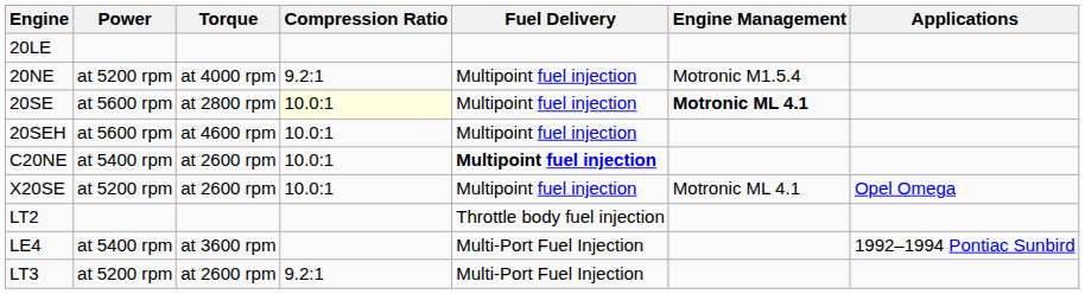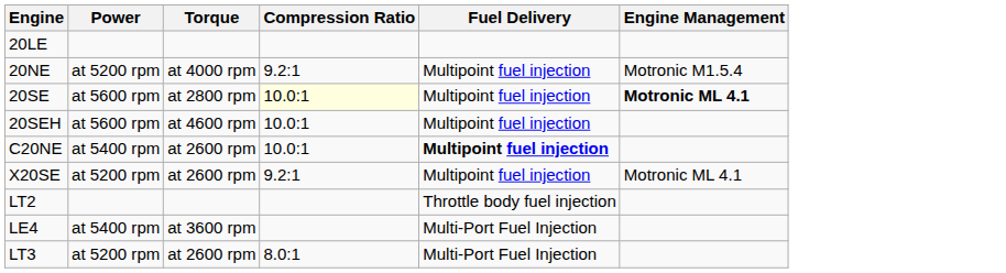 <table class="wikitable">
 <tr>
 <th>Engine</th>
 <th>Power</th>
 <th>Torque</th>
 <th>Compression Ratio</th>
 <th>Fuel Delivery</th>
 <th>Engine Management</th>
-<th>Applications</th>
 </tr>
 <tr>
 <td>20LE</td>
-<td></td>
 <td></td>
 <td></td>
 <td></td>
 <td></td>
 <td></td>
 </tr>
 <tr>
 <td>20NE</td>
 <td> at 5200 rpm</td>
 <td> at 4000 rpm</td>
 <td>9.2:1</td>
 <td>Multipoint <a href='#'>fuel injection</a></td>
 <td>Motronic M1.5.4</td>
-<td></td>
 </tr>
 <tr>
 <td>20SE</td>
 <td> at 5600 rpm</td>
 <td> at 2800 rpm</td>
 <td style="background: lightyellow;">10.0:1</td>
 <td>Multipoint <a href='#'>fuel injection</a></td>
 <td><strong>Motronic ML 4.1</strong></td>
-<td></td>
 </tr>
 <tr>
 <td>20SEH</td>
 <td> at 5600 rpm</td>
 <td> at 4600 rpm</td>
 <td>10.0:1</td>
 <td>Multipoint <a href='#'>fuel injection</a></td>
-<td></td>
 <td></td>
 </tr>
 <tr>
 <td>C20NE</td>
 <td> at 5400 rpm</td>
 <td> at 2600 rpm</td>
 <td>10.0:1</td>
 <td><strong>Multipoint <a href='#'>fuel injection</a></strong></td>
 <td></td>
-<td></td>
 </tr>
 <tr>
 <td>X20SE</td>
 <td> at 5200 rpm</td>
 <td> at 2600 rpm</td>
-<td>10.0:1</td>
+<td>9.2:1</td>
 <td>Multipoint <a href='#'>fuel injection</a></td>
 <td>Motronic ML 4.1</td>
-<td><a href='#'>Opel Omega</a></td>
 </tr>
 <tr>
 <td>LT2</td>
 <td></td>
 <td></td>
 <td></td>
 <td>Throttle body fuel injection</td>
-<td></td>
 <td></td>
 </tr>
 <tr>
 <td>LE4</td>
 <td> at 5400 rpm</td>
 <td> at 3600 rpm</td>
 <td></td>
 <td>Multi-Port Fuel Injection</td>
 <td></td>
-<td>1992–1994 <a href='#'>Pontiac Sunbird</a></td>
 </tr>
 <tr>
 <td>LT3</td>
 <td> at 5200 rpm</td>
 <td> at 2600 rpm</td>
-<td>9.2:1</td>
+<td>8.0:1</td>
 <td>Multi-Port Fuel Injection</td>
-<td></td>
 <td></td>
 </tr>
 </table>
